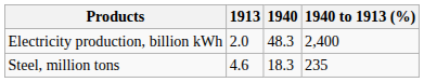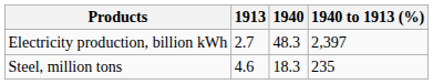 <table class="wikitable sortable" align=right>
 <tr>
 <th>Products</th>
 <th>1913</th>
 <th>1940</th>
 <th>1940 to 1913 (%)</th>
 </tr>
 <tr>
 <td>Electricity production, billion kWh</td>
-<td>2.0</td>
+<td>2.7</td>
 <td>48.3</td>
-<td>2,400</td>
+<td>2,397</td>
 </tr>
 <tr>
 <td>Steel, million tons</td>
 <td>4.6</td>
 <td>18.3</td>
 <td>235<br></td>
 </tr>
 </table>
